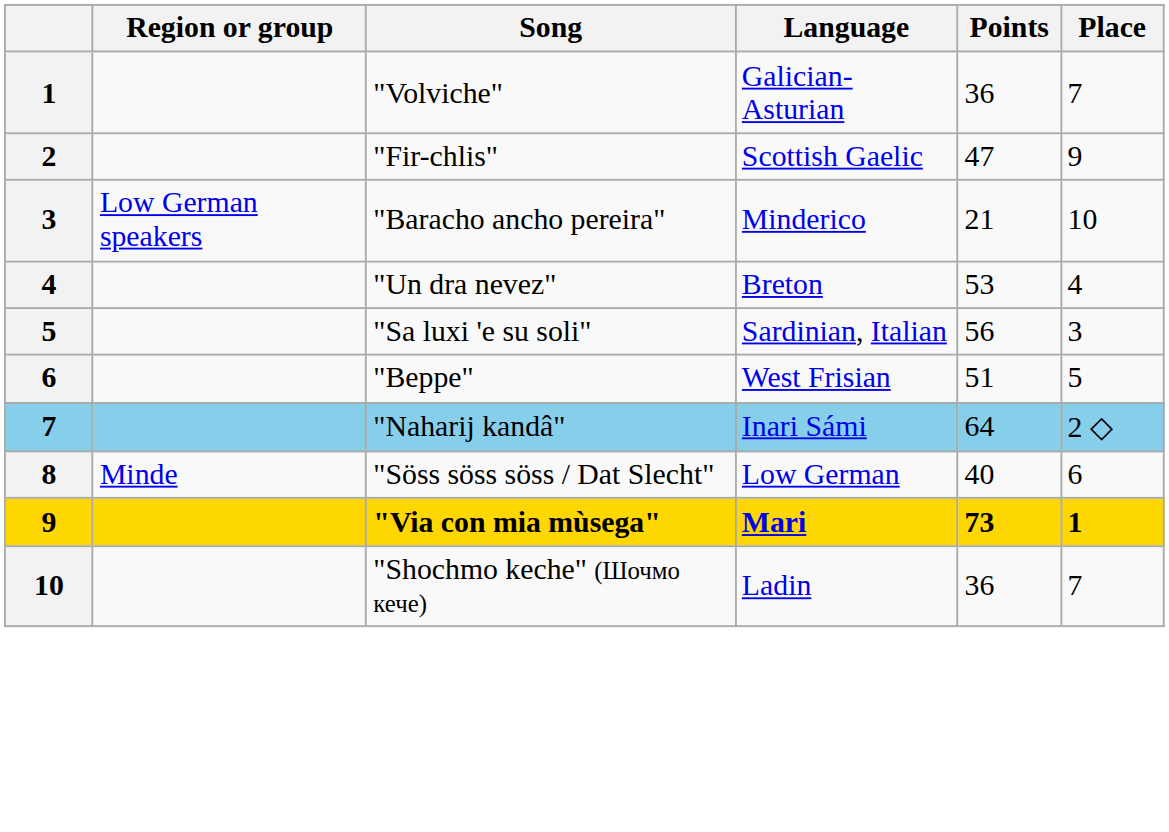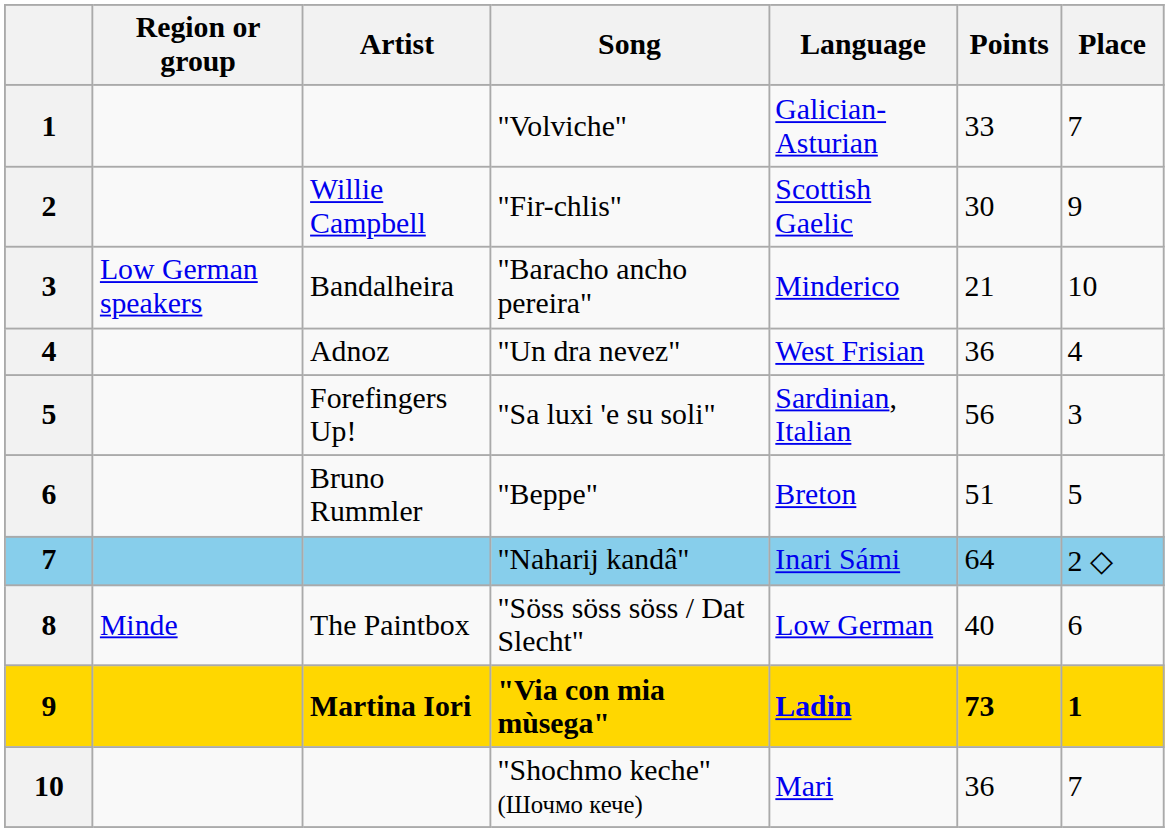 <table class="sortable wikitable plainrowheaders" style="margin: 1em auto 1em auto; text-align:left;">
 <tr>
 <th scope="col" style="width:2.5em;"></th>
 <th scope="col">Region or group</th>
+<th scope="col">Artist</th>
 <th scope="col">Song</th>
 <th scope="col">Language</th>
 <th scope="col" style="width:3em;">Points</th>
 <th scope="col" style="width:3em;">Place</th>
 </tr>
 <tr>
 <th scope="row" style="text-align:center;">1</th>
 <td></td>
+<td></td>
 <td>"Volviche"</td>
 <td><a href='#'>Galician-Asturian</a></td>
-<td>36</td>
+<td>33</td>
 <td>7</td>
 </tr>
 <tr>
 <th scope="row" style="text-align:center;">2</th>
 <td></td>
+<td><a href='#'>Willie Campbell</a></td>
 <td>"Fir-chlis"</td>
 <td><a href='#'>Scottish Gaelic</a></td>
-<td>47</td>
+<td>30</td>
 <td>9</td>
 </tr>
 <tr>
 <th scope="row" style="text-align:center;">3</th>
 <td> <a href='#'>Low German speakers</a></td>
+<td>Bandalheira</td>
 <td>"Baracho ancho pereira"</td>
 <td><a href='#'>Minderico</a></td>
 <td>21</td>
 <td>10</td>
 </tr>
 <tr>
 <th scope="row" style="text-align:center;">4</th>
 <td></td>
+<td>Adnoz</td>
 <td>"Un dra nevez"</td>
-<td><a href='#'>Breton</a></td>
-<td>53</td>
+<td><a href='#'>West Frisian</a></td>
+<td>36</td>
 <td>4</td>
 </tr>
 <tr>
 <th scope="row" style="text-align:center;">5</th>
 <td></td>
+<td>Forefingers Up!</td>
 <td>"Sa luxi 'e su soli"</td>
 <td><a href='#'>Sardinian</a>, <a href='#'>Italian</a></td>
 <td>56</td>
 <td>3</td>
 </tr>
 <tr>
 <th scope="row" style="text-align:center;">6</th>
 <td></td>
+<td>Bruno Rummler</td>
 <td>"Beppe"</td>
-<td><a href='#'>West Frisian</a></td>
+<td><a href='#'>Breton</a></td>
 <td>51</td>
 <td>5</td>
 </tr>
 <tr style="background:skyblue;">
 <th scope="row" style="text-align:center; background:skyblue;">7</th>
+<td></td>
 <td></td>
 <td>"Naharij kandâ"</td>
 <td><a href='#'>Inari Sámi</a></td>
 <td>64</td>
 <td>2 ◇</td>
 </tr>
 <tr>
 <th scope="row" style="text-align:center;">8</th>
 <td> <a href='#'>Minde</a></td>
+<td>The Paintbox</td>
 <td>"Söss söss söss / Dat Slecht"</td>
 <td><a href='#'>Low German</a></td>
 <td>40</td>
 <td>6</td>
 </tr>
 <tr style="font-weight: bold; background:gold;">
 <th scope="row" style="text-align:center; font-weight: bold; background:gold;">9</th>
 <td></td>
+<td>Martina Iori</td>
 <td>"Via con mia mùsega"</td>
-<td><a href='#'>Mari</a></td>
+<td><a href='#'>Ladin</a></td>
 <td>73</td>
 <td>1</td>
 </tr>
 <tr>
 <th scope="row" style="text-align:center;">10</th>
 <td></td>
+<td></td>
 <td>"Shochmo keche" <small>(Шочмо кече)</small></td>
-<td><a href='#'>Ladin</a></td>
+<td><a href='#'>Mari</a></td>
 <td>36</td>
 <td>7</td>
 </tr>
 </table>
